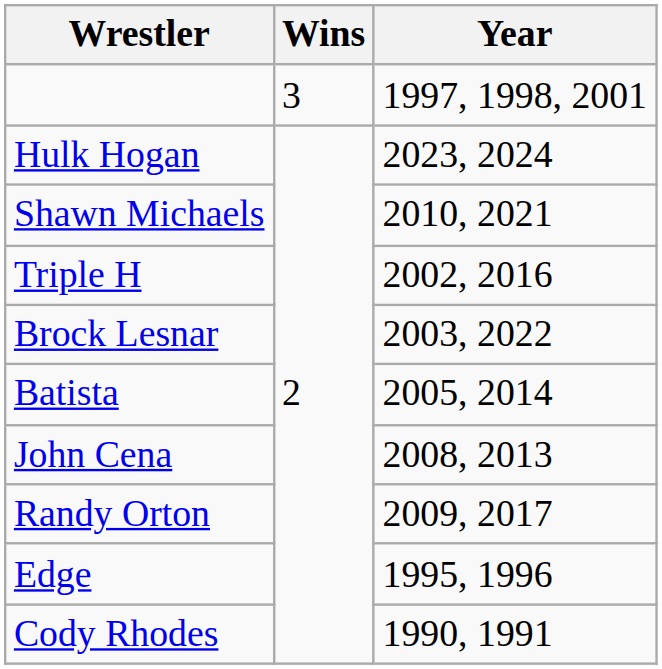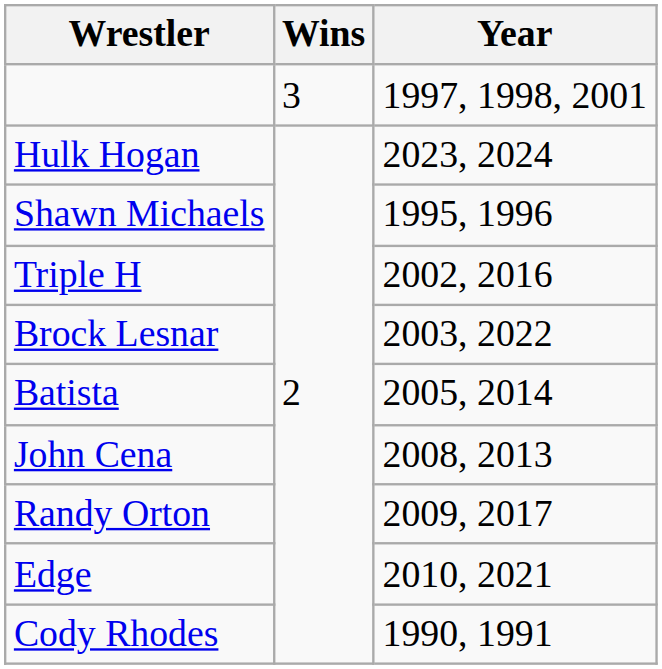 <table class="wikitable sortable">
 <tr>
 <th>Wrestler</th>
 <th>Wins</th>
 <th>Year</th>
 </tr>
 <tr>
 <td></td>
 <td>3</td>
 <td>1997, 1998, 2001</td>
 </tr>
 <tr>
 <td><a href='#'>Hulk Hogan</a></td>
 <td rowspan="9">2</td>
 <td>2023, 2024</td>
 </tr>
 <tr>
 <td><a href='#'>Shawn Michaels</a></td>
-<td>2010, 2021</td>
+<td>1995, 1996</td>
 </tr>
 <tr>
 <td><a href='#'>Triple H</a></td>
 <td>2002, 2016</td>
 </tr>
 <tr>
 <td><a href='#'>Brock Lesnar</a></td>
 <td>2003, 2022</td>
 </tr>
 <tr>
 <td><a href='#'>Batista</a></td>
 <td>2005, 2014</td>
 </tr>
 <tr>
 <td><a href='#'>John Cena</a></td>
 <td>2008, 2013</td>
 </tr>
 <tr>
 <td><a href='#'>Randy Orton</a></td>
 <td>2009, 2017</td>
 </tr>
 <tr>
 <td><a href='#'>Edge</a></td>
-<td>1995, 1996</td>
+<td>2010, 2021</td>
 </tr>
 <tr>
 <td><a href='#'>Cody Rhodes</a></td>
 <td>1990, 1991</td>
 </tr>
 </table>
